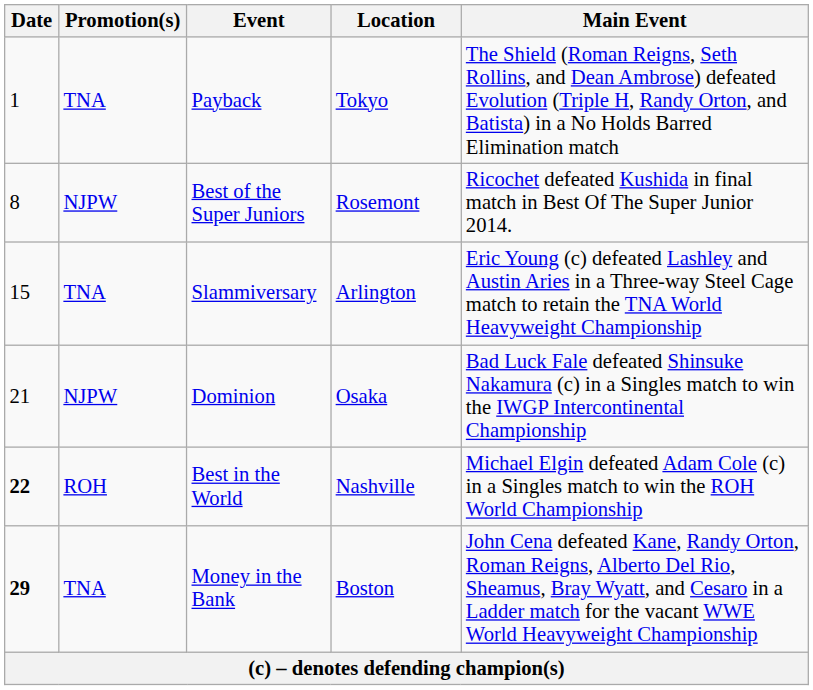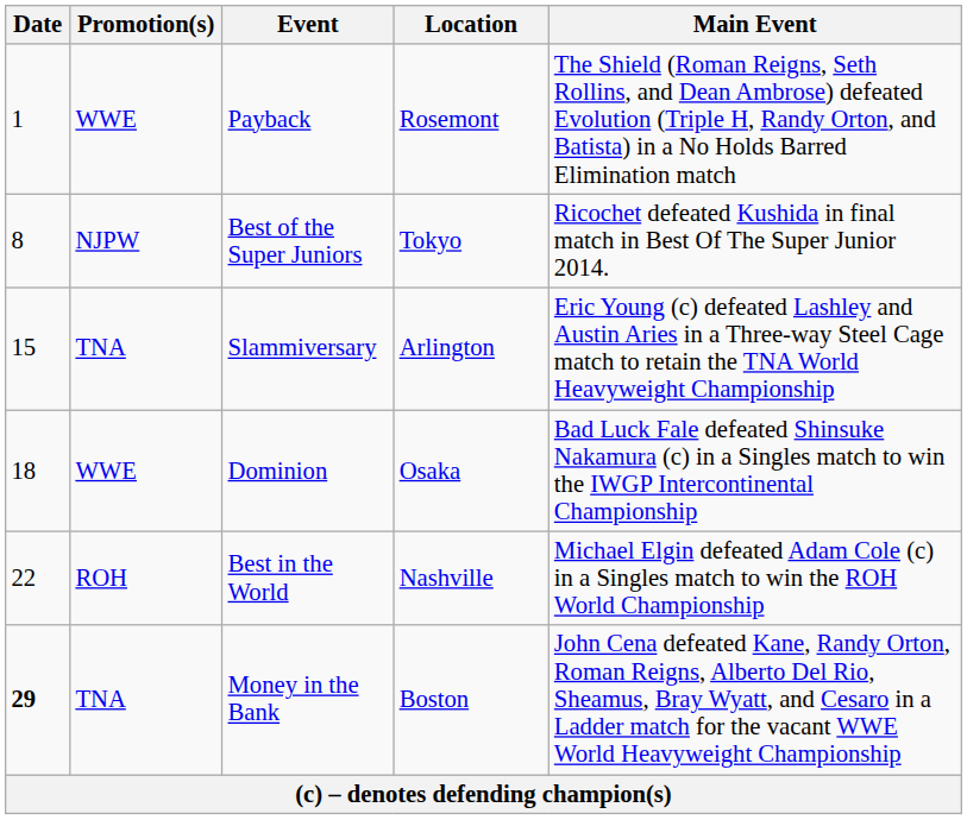 <table class="wikitable" style="width:100%;">
 <tr>
 <th width=5%>Date</th>
 <th width=5%>Promotion(s)</th>
 <th width=15%>Event</th>
 <th width=15%>Location</th>
 <th width=40%>Main Event</th>
 </tr>
 <tr>
 <td>1</td>
-<td><a href='#'>TNA</a></td>
+<td><a href='#'>WWE</a></td>
 <td><a href='#'>Payback</a></td>
-<td><a href='#'>Tokyo</a></td>
+<td><a href='#'>Rosemont</a></td>
 <td><a href='#'>The Shield</a> (<a href='#'>Roman Reigns</a>, <a href='#'>Seth Rollins</a>, and <a href='#'>Dean Ambrose</a>) defeated <a href='#'>Evolution</a> (<a href='#'>Triple H</a>, <a href='#'>Randy Orton</a>, and <a href='#'>Batista</a>) in a No Holds Barred Elimination match</td>
 </tr>
 <tr>
 <td>8</td>
 <td><a href='#'>NJPW</a></td>
 <td><a href='#'>Best of the Super Juniors</a></td>
-<td><a href='#'>Rosemont</a></td>
+<td><a href='#'>Tokyo</a></td>
 <td><a href='#'>Ricochet</a> defeated <a href='#'>Kushida</a> in final match in Best Of The Super Junior 2014.</td>
 </tr>
 <tr>
 <td>15</td>
 <td><a href='#'>TNA</a></td>
 <td><a href='#'>Slammiversary</a></td>
 <td><a href='#'>Arlington</a></td>
 <td><a href='#'>Eric Young</a> (c) defeated <a href='#'>Lashley</a> and <a href='#'>Austin Aries</a> in a Three-way Steel Cage match to retain the <a href='#'>TNA World Heavyweight Championship</a></td>
 </tr>
 <tr>
-<td>21</td>
-<td><a href='#'>NJPW</a></td>
+<td>18</td>
+<td><a href='#'>WWE</a></td>
 <td><a href='#'>Dominion</a></td>
 <td><a href='#'>Osaka</a></td>
 <td><a href='#'>Bad Luck Fale</a> defeated <a href='#'>Shinsuke Nakamura</a> (c) in a Singles match to win the <a href='#'>IWGP Intercontinental Championship</a></td>
 </tr>
 <tr>
-<td><strong>22</strong></td>
+<td>22</td>
 <td><a href='#'>ROH</a></td>
 <td><a href='#'>Best in the World</a></td>
 <td><a href='#'>Nashville</a></td>
 <td><a href='#'>Michael Elgin</a> defeated <a href='#'>Adam Cole</a> (c) in a Singles match to win the <a href='#'>ROH World Championship</a></td>
 </tr>
 <tr>
 <td><strong>29</strong></td>
 <td><a href='#'>TNA</a></td>
 <td><a href='#'>Money in the Bank</a></td>
 <td><a href='#'>Boston</a></td>
 <td><a href='#'>John Cena</a> defeated <a href='#'>Kane</a>, <a href='#'>Randy Orton</a>, <a href='#'>Roman Reigns</a>, <a href='#'>Alberto Del Rio</a>, <a href='#'>Sheamus</a>, <a href='#'>Bray Wyatt</a>, and <a href='#'>Cesaro</a> in a <a href='#'>Ladder match</a> for the vacant <a href='#'>WWE World Heavyweight Championship</a></td>
 </tr>
 <tr>
 <th colspan="6">(c) – denotes defending champion(s)</th>
 </tr>
 </table>
